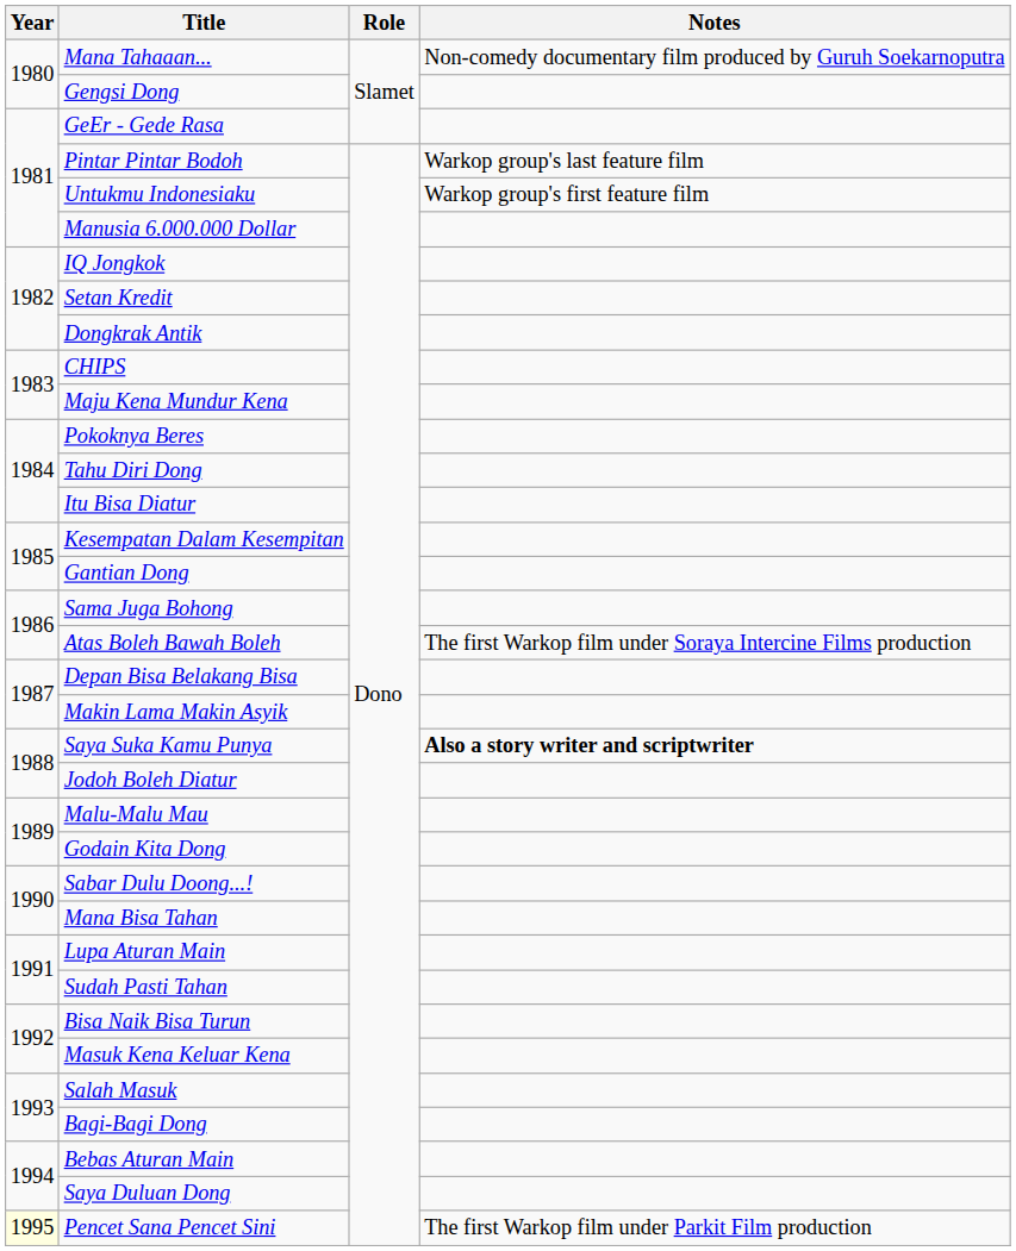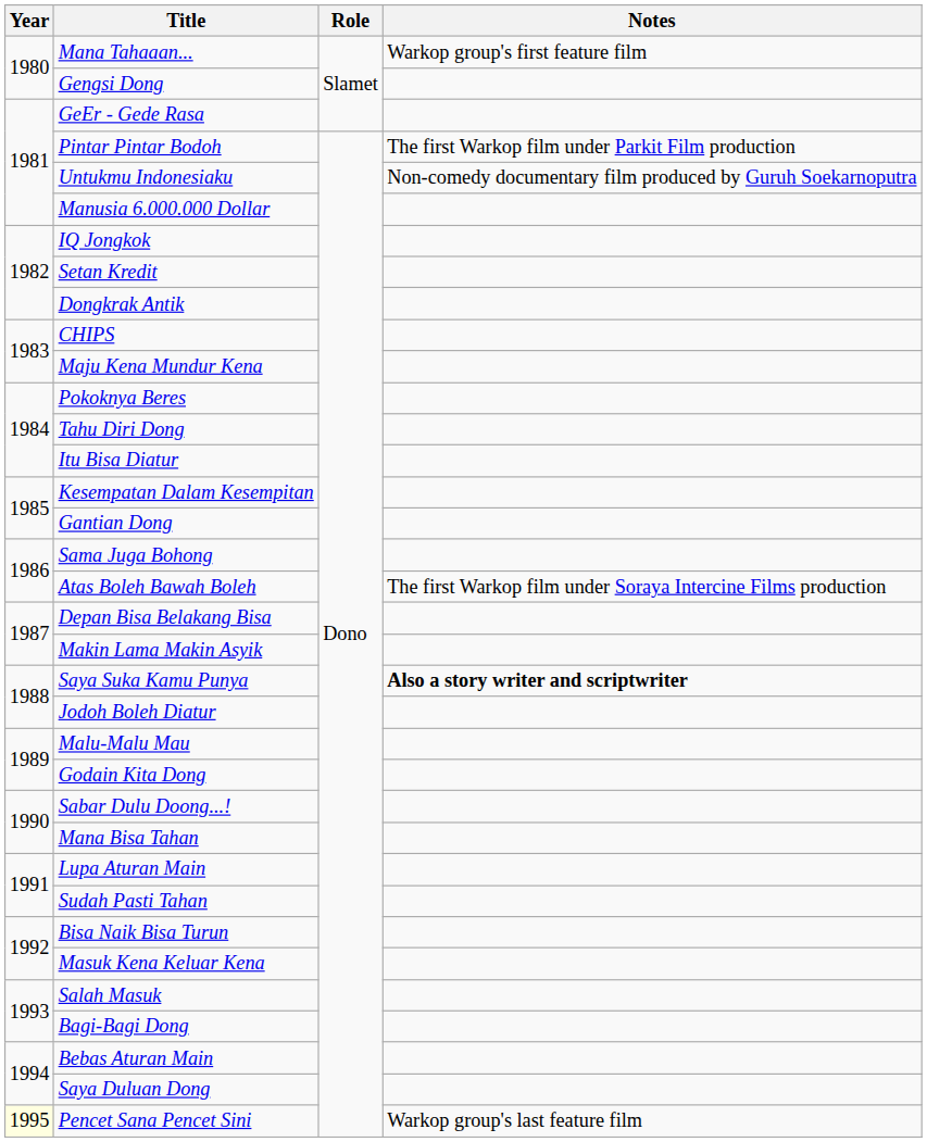 <table class="wikitable">
 <tr>
 <th>Year</th>
 <th>Title</th>
 <th>Role</th>
 <th>Notes</th>
 </tr>
 <tr>
 <td rowspan=2 align=center>1980</td>
 <td><em><a href='#'>Mana Tahaaan...</a></em></td>
 <td rowspan=3>Slamet</td>
-<td>Non-comedy documentary film produced by <a href='#'>Guruh Soekarnoputra</a></td>
+<td>Warkop group's first feature film</td>
 </tr>
 <tr>
 <td><em><a href='#'>Gengsi Dong</a></em></td>
 <td></td>
 </tr>
 <tr>
 <td rowspan=4 align=center>1981</td>
 <td><em><a href='#'>GeEr - Gede Rasa</a></em></td>
 <td></td>
 </tr>
 <tr>
 <td><em><a href='#'>Pintar Pintar Bodoh</a></em></td>
 <td rowspan=32>Dono</td>
-<td>Warkop group's last feature film</td>
+<td>The first Warkop film under <a href='#'>Parkit Film</a> production</td>
 </tr>
 <tr>
 <td><em><a href='#'>Untukmu Indonesiaku</a></em></td>
-<td>Warkop group's first feature film</td>
+<td>Non-comedy documentary film produced by <a href='#'>Guruh Soekarnoputra</a></td>
 </tr>
 <tr>
 <td><em><a href='#'>Manusia 6.000.000 Dollar</a></em></td>
 </tr>
 <tr>
 <td rowspan=3 align=center>1982</td>
 <td><em><a href='#'>IQ Jongkok</a></em></td>
 <td></td>
 </tr>
 <tr>
 <td><em><a href='#'>Setan Kredit</a></em></td>
 <td></td>
 </tr>
 <tr>
 <td><em><a href='#'>Dongkrak Antik</a></em></td>
 <td></td>
 </tr>
 <tr>
 <td rowspan=2 align=center>1983</td>
 <td><em><a href='#'>CHIPS</a></em></td>
 <td></td>
 </tr>
 <tr>
 <td><em><a href='#'>Maju Kena Mundur Kena</a></em></td>
 <td></td>
 </tr>
 <tr>
 <td rowspan=3 align=center>1984</td>
 <td><em><a href='#'>Pokoknya Beres</a></em></td>
 <td></td>
 </tr>
 <tr>
 <td><em><a href='#'>Tahu Diri Dong</a></em></td>
 <td></td>
 </tr>
 <tr>
 <td><em><a href='#'>Itu Bisa Diatur</a></em></td>
 <td></td>
 </tr>
 <tr>
 <td rowspan=2 align=center>1985</td>
 <td><em><a href='#'>Kesempatan Dalam Kesempitan</a></em></td>
 <td></td>
 </tr>
 <tr>
 <td><em><a href='#'>Gantian Dong</a></em></td>
 <td></td>
 </tr>
 <tr>
 <td rowspan=2 align=center>1986</td>
 <td><em><a href='#'>Sama Juga Bohong</a></em></td>
 <td></td>
 </tr>
 <tr>
 <td><em><a href='#'>Atas Boleh Bawah Boleh</a></em></td>
 <td>The first Warkop film under <a href='#'>Soraya Intercine Films</a> production</td>
 </tr>
 <tr>
 <td rowspan=2 align=center>1987</td>
 <td><em><a href='#'>Depan Bisa Belakang Bisa</a></em></td>
 <td></td>
 </tr>
 <tr>
 <td><em><a href='#'>Makin Lama Makin Asyik</a></em></td>
 <td></td>
 </tr>
 <tr>
 <td rowspan=2 align=center>1988</td>
 <td><em><a href='#'>Saya Suka Kamu Punya</a></em></td>
 <td><strong>Also a story writer and scriptwriter</strong></td>
 </tr>
 <tr>
 <td><em><a href='#'>Jodoh Boleh Diatur</a></em></td>
 <td></td>
 </tr>
 <tr>
 <td rowspan=2 align=center>1989</td>
 <td><em><a href='#'>Malu-Malu Mau</a></em></td>
 <td></td>
 </tr>
 <tr>
 <td><em><a href='#'>Godain Kita Dong</a></em></td>
 <td></td>
 </tr>
 <tr>
 <td rowspan=2 align=center>1990</td>
 <td><em><a href='#'>Sabar Dulu Doong...!</a></em></td>
 <td></td>
 </tr>
 <tr>
 <td><em><a href='#'>Mana Bisa Tahan</a></em></td>
 <td></td>
 </tr>
 <tr>
 <td rowspan=2 align=center>1991</td>
 <td><em><a href='#'>Lupa Aturan Main</a></em></td>
 <td></td>
 </tr>
 <tr>
 <td><em><a href='#'>Sudah Pasti Tahan</a></em></td>
 <td></td>
 </tr>
 <tr>
 <td rowspan=2 align=center>1992</td>
 <td><em><a href='#'>Bisa Naik Bisa Turun</a></em></td>
 <td></td>
 </tr>
 <tr>
 <td><em><a href='#'>Masuk Kena Keluar Kena</a></em></td>
 <td></td>
 </tr>
 <tr>
 <td rowspan=2 align=center>1993</td>
 <td><em><a href='#'>Salah Masuk</a></em></td>
 <td></td>
 </tr>
 <tr>
 <td><em><a href='#'>Bagi-Bagi Dong</a></em></td>
 <td></td>
 </tr>
 <tr>
 <td rowspan=2 align=center>1994</td>
 <td><em><a href='#'>Bebas Aturan Main</a></em></td>
 <td></td>
 </tr>
 <tr>
 <td><em><a href='#'>Saya Duluan Dong</a></em></td>
 <td></td>
 </tr>
 <tr>
 <td align=center style="background: lightyellow;">1995</td>
 <td><em><a href='#'>Pencet Sana Pencet Sini</a></em></td>
-<td>The first Warkop film under <a href='#'>Parkit Film</a> production</td>
+<td>Warkop group's last feature film</td>
 </tr>
 <tr>
 </tr>
 </table>
